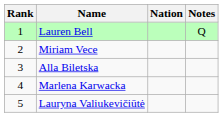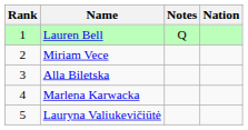 <table class="wikitable sortable" style="text-align:center">
 <tr>
 <th>Rank</th>
 <th>Name</th>
+<th>Notes</th>
 <th>Nation</th>
-<th>Notes</th>
 </tr>
 <tr bgcolor=bbffbb>
 <td>1</td>
 <td align=left><a href='#'>Lauren Bell</a></td>
+<td>Q</td>
 <td align=left></td>
-<td>Q</td>
 </tr>
 <tr>
 <td>2</td>
 <td align=left><a href='#'>Miriam Vece</a></td>
+<td></td>
 <td align=left></td>
-<td></td>
 </tr>
 <tr>
 <td>3</td>
 <td align=left><a href='#'>Alla Biletska</a></td>
+<td></td>
 <td align=left></td>
-<td></td>
 </tr>
 <tr>
 <td>4</td>
 <td align=left><a href='#'>Marlena Karwacka</a></td>
+<td></td>
 <td align=left></td>
-<td></td>
 </tr>
 <tr>
 <td>5</td>
 <td align=left><a href='#'>Lauryna Valiukevičiūtė</a></td>
+<td></td>
 <td align=left></td>
-<td></td>
 </tr>
 </table>
